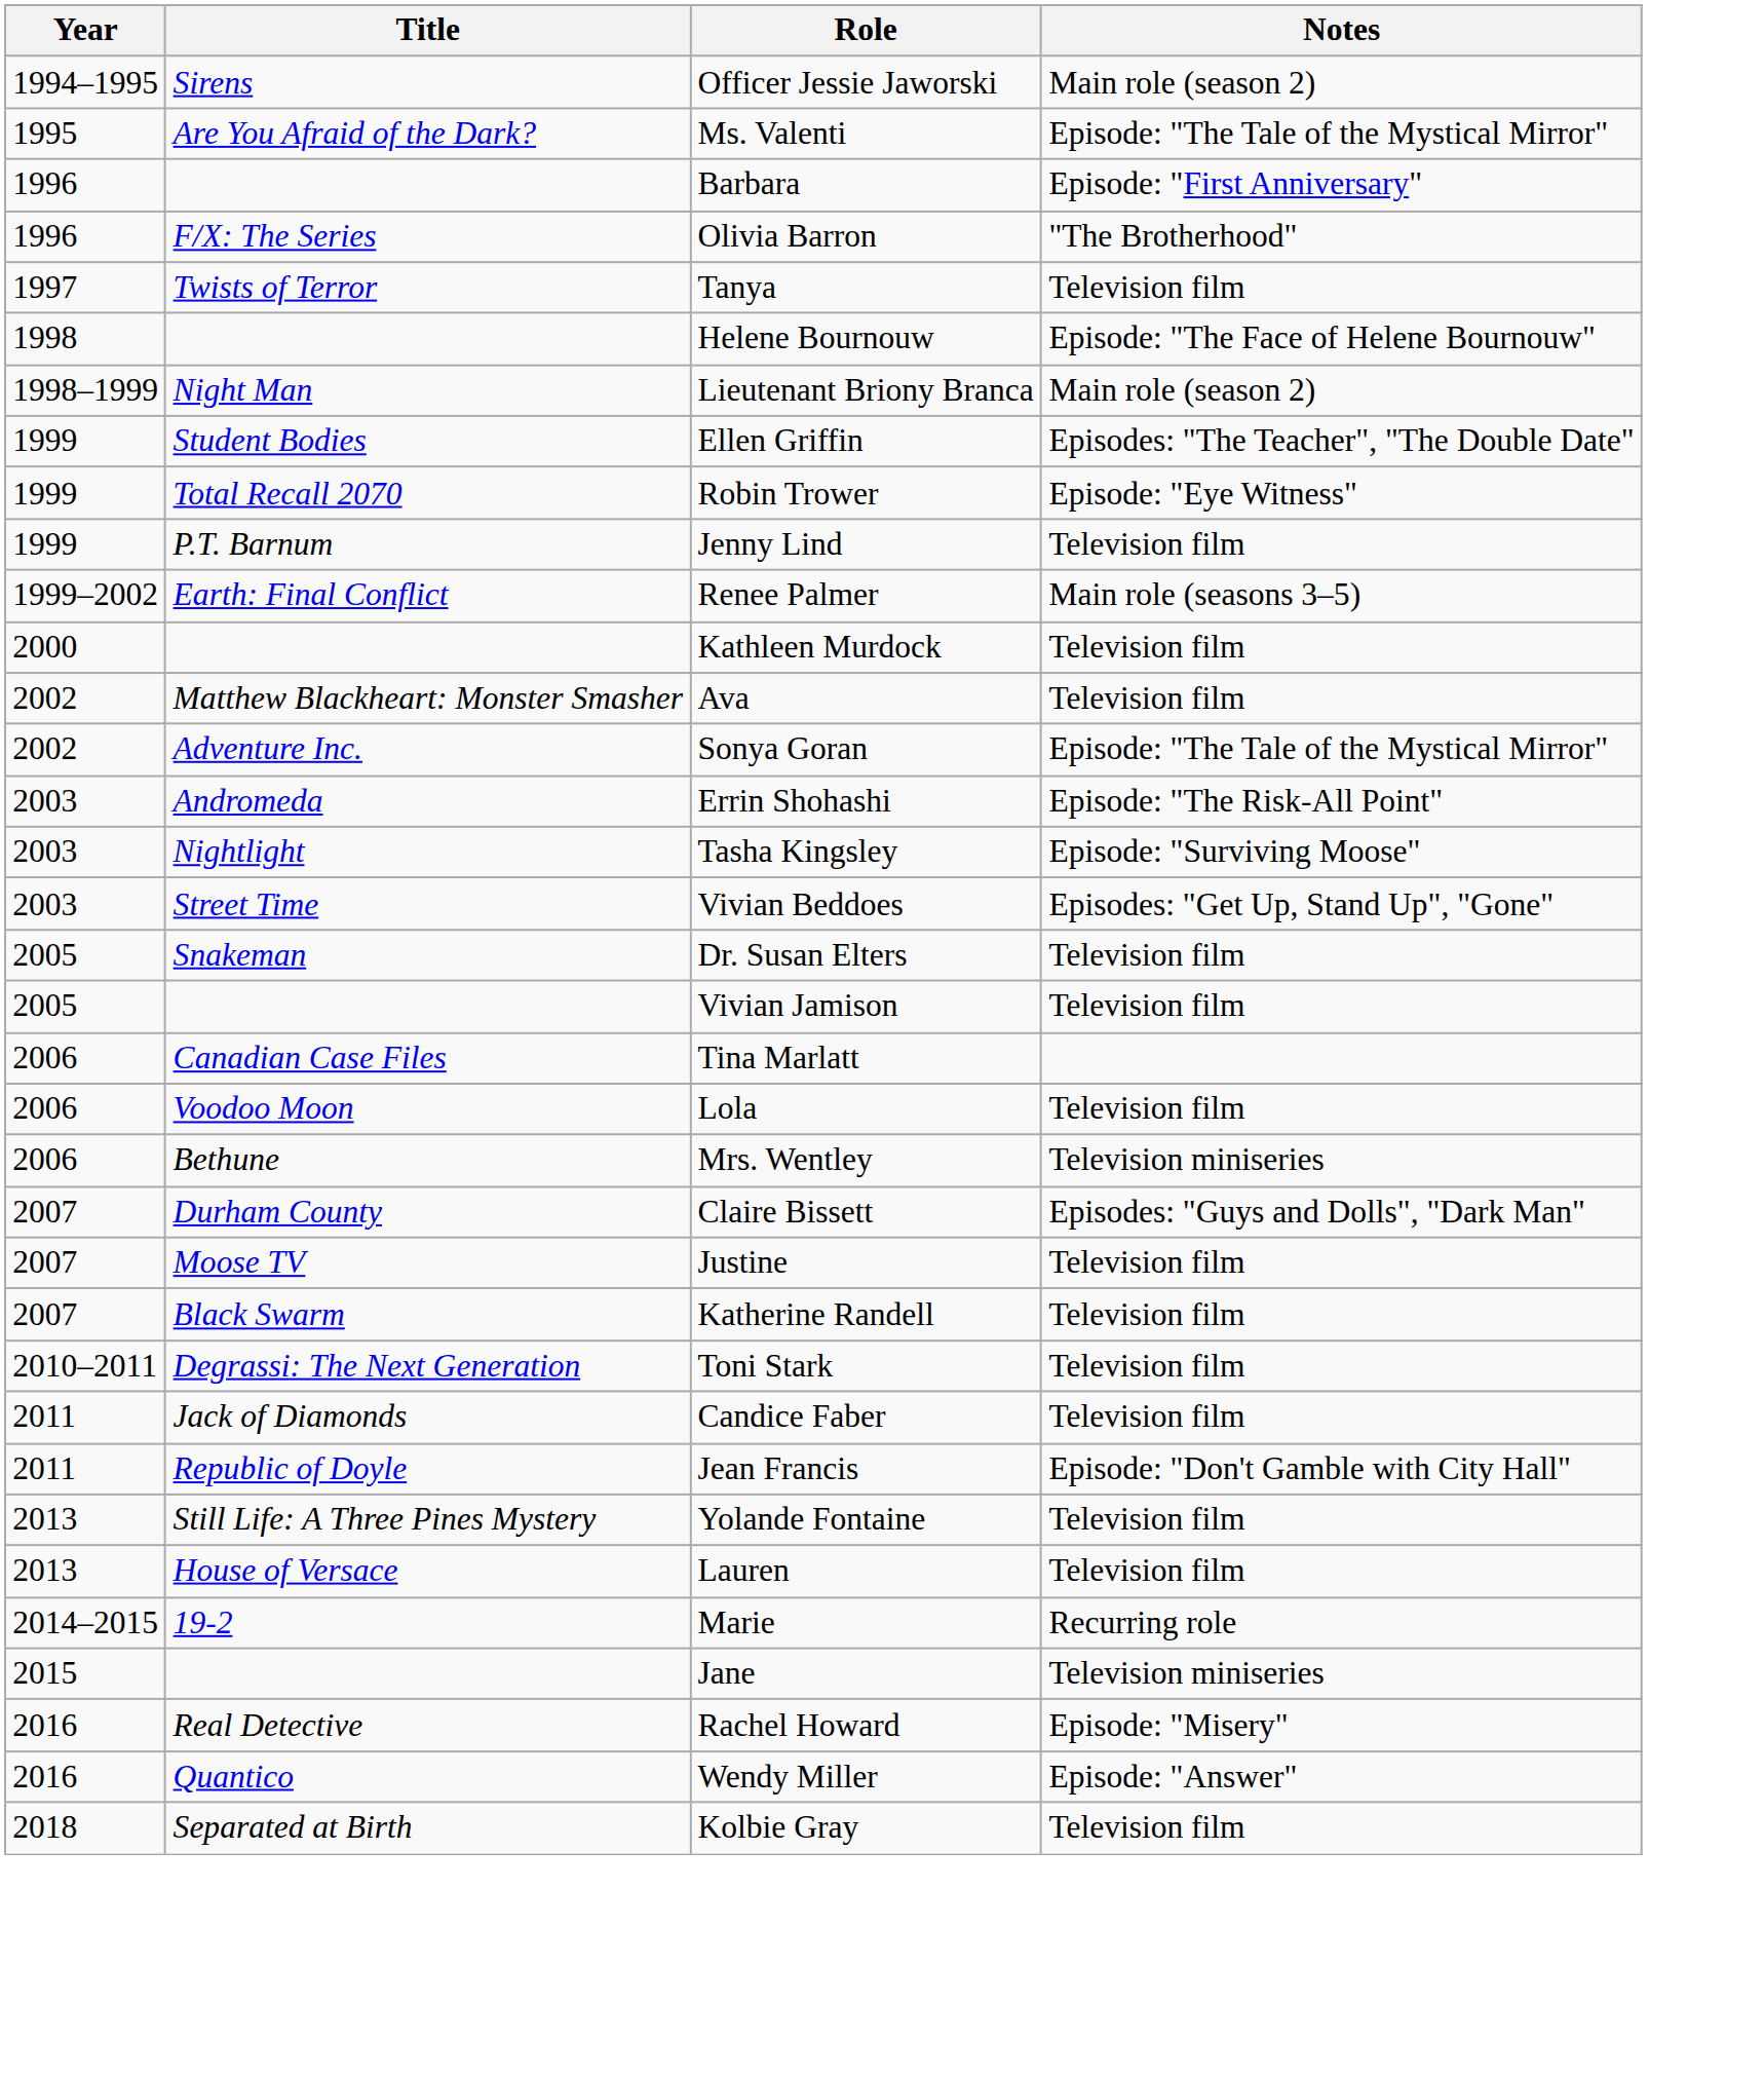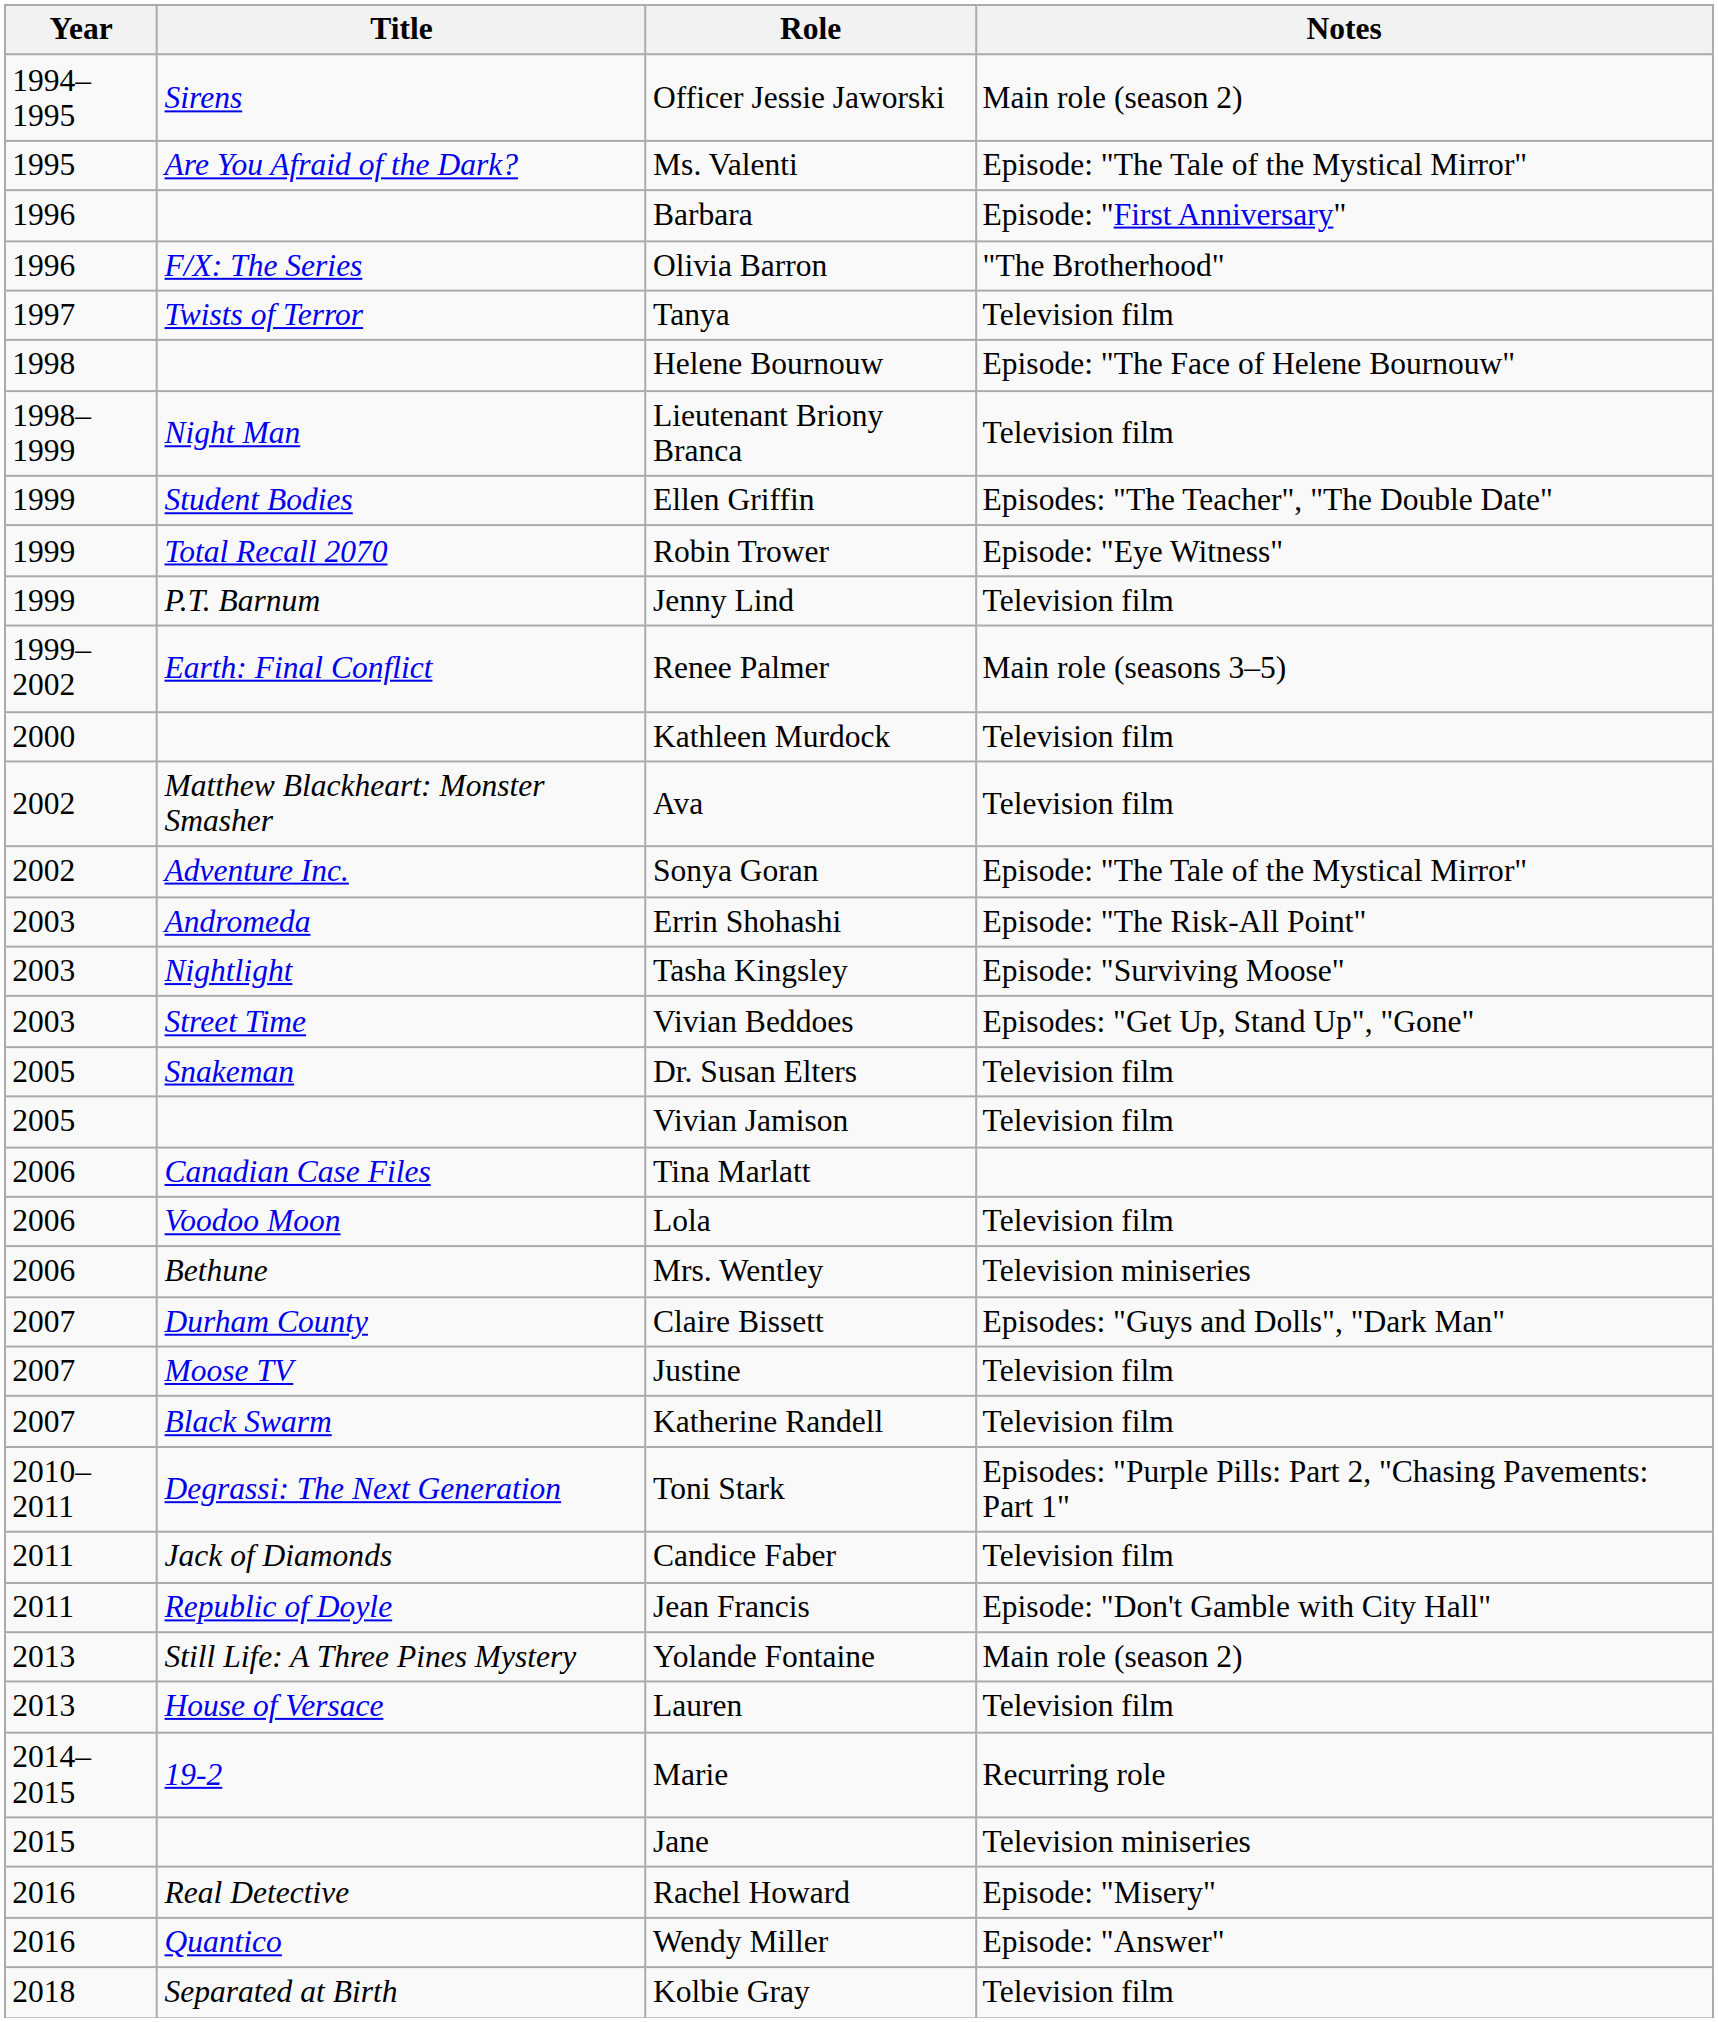 <table class="wikitable sortable">
 <tr>
 <th>Year</th>
 <th>Title</th>
 <th>Role</th>
 <th class = "unsortable">Notes</th>
 </tr>
 <tr>
 <td>1994–1995</td>
 <td><em><a href='#'>Sirens</a></em></td>
 <td>Officer Jessie Jaworski</td>
 <td>Main role (season 2)</td>
 </tr>
 <tr>
 <td>1995</td>
 <td><em><a href='#'>Are You Afraid of the Dark?</a></em></td>
 <td>Ms. Valenti</td>
 <td>Episode: "The Tale of the Mystical Mirror"</td>
 </tr>
 <tr>
 <td>1996</td>
 <td><em></em></td>
 <td>Barbara</td>
 <td>Episode: "<a href='#'>First Anniversary</a>"</td>
 </tr>
 <tr>
 <td>1996</td>
 <td><em><a href='#'>F/X: The Series</a></em></td>
 <td>Olivia Barron</td>
 <td>"The Brotherhood"</td>
 </tr>
 <tr>
 <td>1997</td>
 <td><em><a href='#'>Twists of Terror</a></em></td>
 <td>Tanya</td>
 <td>Television film</td>
 </tr>
 <tr>
 <td>1998</td>
 <td><em></em></td>
 <td>Helene Bournouw</td>
 <td>Episode: "The Face of Helene Bournouw"</td>
 </tr>
 <tr>
 <td>1998–1999</td>
 <td><em><a href='#'>Night Man</a></em></td>
 <td>Lieutenant Briony Branca</td>
-<td>Main role (season 2)</td>
+<td>Television film</td>
 </tr>
 <tr>
 <td>1999</td>
 <td><em><a href='#'>Student Bodies</a></em></td>
 <td>Ellen Griffin</td>
 <td>Episodes: "The Teacher", "The Double Date"</td>
 </tr>
 <tr>
 <td>1999</td>
 <td><em><a href='#'>Total Recall 2070</a></em></td>
 <td>Robin Trower</td>
 <td>Episode: "Eye Witness"</td>
 </tr>
 <tr>
 <td>1999</td>
 <td><em>P.T. Barnum</em></td>
 <td>Jenny Lind</td>
 <td>Television film</td>
 </tr>
 <tr>
 <td>1999–2002</td>
 <td><em><a href='#'>Earth: Final Conflict</a></em></td>
 <td>Renee Palmer</td>
 <td>Main role (seasons 3–5)</td>
 </tr>
 <tr>
 <td>2000</td>
 <td><em></em></td>
 <td>Kathleen Murdock</td>
 <td>Television film</td>
 </tr>
 <tr>
 <td>2002</td>
 <td><em>Matthew Blackheart: Monster Smasher</em></td>
 <td>Ava</td>
 <td>Television film</td>
 </tr>
 <tr>
 <td>2002</td>
 <td><em><a href='#'>Adventure Inc.</a></em></td>
 <td>Sonya Goran</td>
 <td>Episode: "The Tale of the Mystical Mirror"</td>
 </tr>
 <tr>
 <td>2003</td>
 <td><em><a href='#'>Andromeda</a></em></td>
 <td>Errin Shohashi</td>
 <td>Episode: "The Risk-All Point"</td>
 </tr>
 <tr>
 <td>2003</td>
 <td><em><a href='#'>Nightlight</a></em></td>
 <td>Tasha Kingsley</td>
 <td>Episode: "Surviving Moose"</td>
 </tr>
 <tr>
 <td>2003</td>
 <td><em><a href='#'>Street Time</a></em></td>
 <td>Vivian Beddoes</td>
 <td>Episodes: "Get Up, Stand Up", "Gone"</td>
 </tr>
 <tr>
 <td>2005</td>
 <td><em><a href='#'>Snakeman</a></em></td>
 <td>Dr. Susan Elters</td>
 <td>Television film</td>
 </tr>
 <tr>
 <td>2005</td>
 <td><em></em></td>
 <td>Vivian Jamison</td>
 <td>Television film</td>
 </tr>
 <tr>
 <td>2006</td>
 <td><em><a href='#'>Canadian Case Files</a></em></td>
 <td>Tina Marlatt</td>
 <td></td>
 </tr>
 <tr>
 <td>2006</td>
 <td><em><a href='#'>Voodoo Moon</a></em></td>
 <td>Lola</td>
 <td>Television film</td>
 </tr>
 <tr>
 <td>2006</td>
 <td><em>Bethune</em></td>
 <td>Mrs. Wentley</td>
 <td>Television miniseries</td>
 </tr>
 <tr>
 <td>2007</td>
 <td><em><a href='#'>Durham County</a></em></td>
 <td>Claire Bissett</td>
 <td>Episodes: "Guys and Dolls", "Dark Man"</td>
 </tr>
 <tr>
 <td>2007</td>
 <td><em><a href='#'>Moose TV</a></em></td>
 <td>Justine</td>
 <td>Television film</td>
 </tr>
 <tr>
 <td>2007</td>
 <td><em><a href='#'>Black Swarm</a></em></td>
 <td>Katherine Randell</td>
 <td>Television film</td>
 </tr>
 <tr>
 <td>2010–2011</td>
 <td><em><a href='#'>Degrassi: The Next Generation</a></em></td>
 <td>Toni Stark</td>
-<td>Television film</td>
+<td>Episodes: "Purple Pills: Part 2, "Chasing Pavements: Part 1"</td>
 </tr>
 <tr>
 <td>2011</td>
 <td><em>Jack of Diamonds</em></td>
 <td>Candice Faber</td>
 <td>Television film</td>
 </tr>
 <tr>
 <td>2011</td>
 <td><em><a href='#'>Republic of Doyle</a></em></td>
 <td>Jean Francis</td>
 <td>Episode: "Don't Gamble with City Hall"</td>
 </tr>
 <tr>
 <td>2013</td>
 <td><em>Still Life: A Three Pines Mystery</em></td>
 <td>Yolande Fontaine</td>
-<td>Television film</td>
+<td>Main role (season 2)</td>
 </tr>
 <tr>
 <td>2013</td>
 <td><em><a href='#'>House of Versace</a></em></td>
 <td>Lauren</td>
 <td>Television film</td>
 </tr>
 <tr>
 <td>2014–2015</td>
 <td><em><a href='#'>19-2</a></em></td>
 <td>Marie</td>
 <td>Recurring role</td>
 </tr>
 <tr>
 <td>2015</td>
 <td><em></em></td>
 <td>Jane</td>
 <td>Television miniseries</td>
 </tr>
 <tr>
 <td>2016</td>
 <td><em>Real Detective</em></td>
 <td>Rachel Howard</td>
 <td>Episode: "Misery"</td>
 </tr>
 <tr>
 <td>2016</td>
 <td><em><a href='#'>Quantico</a></em></td>
 <td>Wendy Miller</td>
 <td>Episode: "Answer"</td>
 </tr>
 <tr>
 <td>2018</td>
 <td><em>Separated at Birth</em></td>
 <td>Kolbie Gray</td>
 <td>Television film</td>
 </tr>
 </table>
